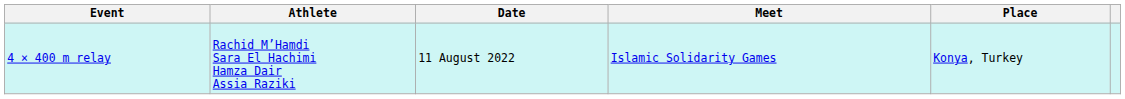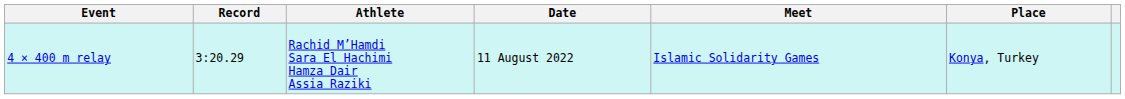 <table class="wikitable" style="font-size: 95%; width: 95%;">
 <tr>
 <th>Event</th>
+<th>Record</th>
 <th>Athlete</th>
 <th>Date</th>
 <th>Meet</th>
 <th>Place</th>
 <th></th>
 </tr>
 <tr bgcolor="#CEF6F5">
 <td><a href='#'>4 × 400 m relay</a></td>
+<td>3:20.29</td>
 <td><br><a href='#'>Rachid M’Hamdi</a><br><a href='#'>Sara El Hachimi</a><br><a href='#'>Hamza Dair</a><br><a href='#'>Assia Raziki</a></td>
 <td>11 August 2022</td>
 <td><a href='#'>Islamic Solidarity Games</a></td>
 <td><a href='#'>Konya</a>, Turkey</td>
 <td></td>
 </tr>
 </table>
